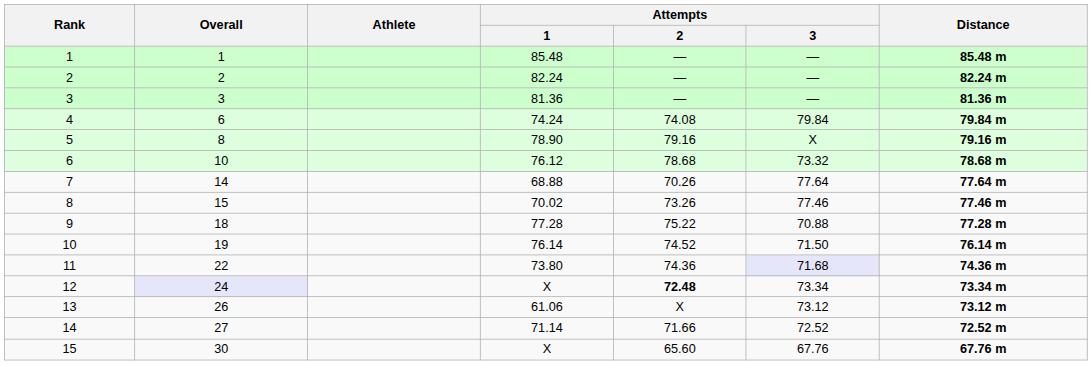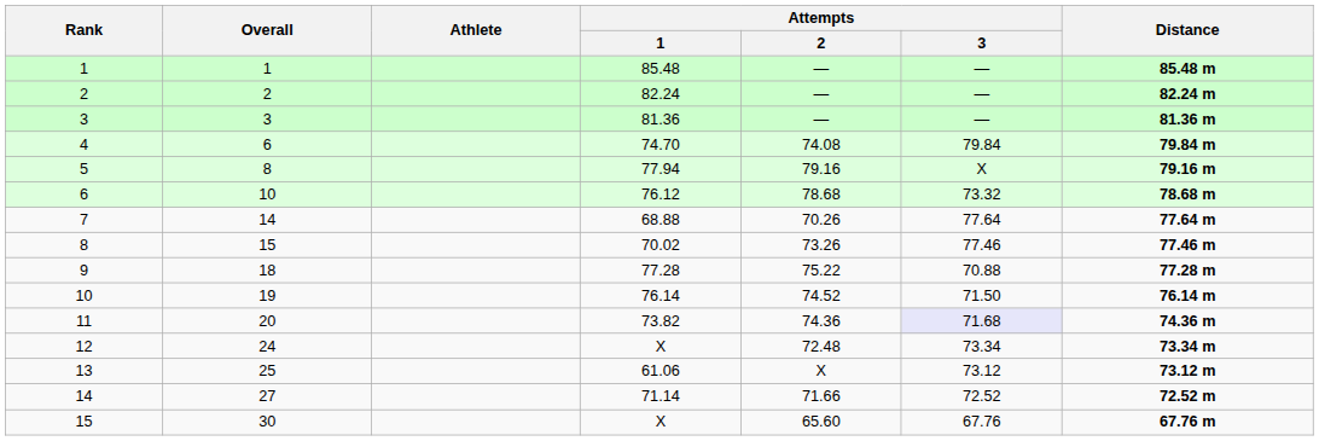 <table class="wikitable" style=" text-align:center; font-size:110%;" width="95%">
 <tr>
 <th rowspan="2">Rank</th>
 <th rowspan="2">Overall</th>
 <th rowspan="2">Athlete</th>
 <th colspan="3">Attempts</th>
 <th rowspan="2">Distance</th>
 </tr>
 <tr>
 <th>1</th>
 <th>2</th>
 <th>3</th>
 </tr>
 <tr style="background:#ccffcc;">
 <td>1</td>
 <td>1</td>
 <td align=left></td>
 <td>85.48</td>
 <td>—</td>
 <td>—</td>
 <td><strong>85.48 m</strong></td>
 </tr>
 <tr style="background:#ccffcc;">
 <td>2</td>
 <td>2</td>
 <td align=left></td>
 <td>82.24</td>
 <td>—</td>
 <td>—</td>
 <td><strong>82.24 m</strong></td>
 </tr>
 <tr style="background:#ccffcc;">
 <td>3</td>
 <td>3</td>
 <td align=left></td>
 <td>81.36</td>
 <td>—</td>
 <td>—</td>
 <td><strong>81.36 m</strong></td>
 </tr>
 <tr style="background:#ddffdd;">
 <td>4</td>
 <td>6</td>
 <td align=left></td>
-<td>74.24</td>
+<td>74.70</td>
 <td>74.08</td>
 <td>79.84</td>
 <td><strong>79.84 m</strong></td>
 </tr>
 <tr style="background:#ddffdd;">
 <td>5</td>
 <td>8</td>
 <td align=left></td>
-<td>78.90</td>
+<td>77.94</td>
 <td>79.16</td>
 <td>X</td>
 <td><strong>79.16 m</strong></td>
 </tr>
 <tr style="background:#ddffdd;">
 <td>6</td>
 <td>10</td>
 <td align=left></td>
 <td>76.12</td>
 <td>78.68</td>
 <td>73.32</td>
 <td><strong>78.68 m</strong></td>
 </tr>
 <tr>
 <td>7</td>
 <td>14</td>
 <td align=left></td>
 <td>68.88</td>
 <td>70.26</td>
 <td>77.64</td>
 <td><strong>77.64 m</strong></td>
 </tr>
 <tr>
 <td>8</td>
 <td>15</td>
 <td align=left></td>
 <td>70.02</td>
 <td>73.26</td>
 <td>77.46</td>
 <td><strong>77.46 m</strong></td>
 </tr>
 <tr>
 <td>9</td>
 <td>18</td>
 <td align=left></td>
 <td>77.28</td>
 <td>75.22</td>
 <td>70.88</td>
 <td><strong>77.28 m</strong></td>
 </tr>
 <tr>
 <td>10</td>
 <td>19</td>
 <td align=left></td>
 <td>76.14</td>
 <td>74.52</td>
 <td>71.50</td>
 <td><strong>76.14 m</strong></td>
 </tr>
 <tr>
 <td>11</td>
-<td>22</td>
+<td>20</td>
 <td align=left></td>
-<td>73.80</td>
+<td>73.82</td>
 <td>74.36</td>
 <td style="background: lavender;">71.68</td>
 <td><strong>74.36 m</strong></td>
 </tr>
 <tr>
 <td>12</td>
-<td style="background: lavender;">24</td>
+<td>24</td>
 <td align=left></td>
 <td>X</td>
-<td><strong>72.48</strong></td>
+<td>72.48</td>
 <td>73.34</td>
 <td><strong>73.34 m</strong></td>
 </tr>
 <tr>
 <td>13</td>
-<td>26</td>
+<td>25</td>
 <td align=left></td>
 <td>61.06</td>
 <td>X</td>
 <td>73.12</td>
 <td><strong>73.12 m</strong></td>
 </tr>
 <tr>
 <td>14</td>
 <td>27</td>
 <td align=left></td>
 <td>71.14</td>
 <td>71.66</td>
 <td>72.52</td>
 <td><strong>72.52 m</strong></td>
 </tr>
 <tr>
 <td>15</td>
 <td>30</td>
 <td align=left></td>
 <td>X</td>
 <td>65.60</td>
 <td>67.76</td>
 <td><strong>67.76 m</strong></td>
 </tr>
 </table>
